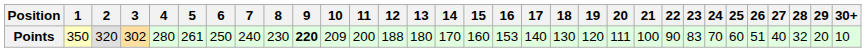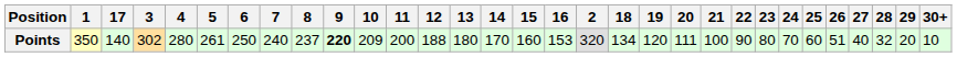 <table class="wikitable" style="font-size: 90%;">
 <tr>
 <th>Position</th>
 <th>1</th>
-<th>2</th>
+<th>17</th>
 <th>3</th>
 <th>4</th>
 <th>5</th>
 <th>6</th>
 <th>7</th>
 <th>8</th>
 <th>9</th>
 <th>10</th>
 <th>11</th>
 <th>12</th>
 <th>13</th>
 <th>14</th>
 <th>15</th>
 <th>16</th>
-<th>17</th>
+<th>2</th>
 <th>18</th>
 <th>19</th>
 <th>20</th>
 <th>21</th>
 <th>22</th>
 <th>23</th>
 <th>24</th>
 <th>25</th>
 <th>26</th>
 <th>27</th>
 <th>28</th>
 <th>29</th>
 <th>30+</th>
 </tr>
 <tr>
 <th>Points</th>
 <td style="background:#ffffbf;">350</td>
-<td style="background:#dfdfdf;">320</td>
+<td style="background:#dfffdf;">140</td>
 <td style="background:#ffdf9f;">302</td>
 <td style="background:#dfffdf;">280</td>
 <td style="background:#dfffdf;">261</td>
 <td style="background:#dfffdf;">250</td>
 <td style="background:#dfffdf;">240</td>
-<td style="background:#dfffdf;">230</td>
+<td style="background:#dfffdf;">237</td>
 <td style="background:#dfffdf;"><strong>220</strong></td>
 <td style="background:#dfffdf;">209</td>
 <td style="background:#dfffdf;">200</td>
 <td style="background:#dfffdf;">188</td>
 <td style="background:#dfffdf;">180</td>
 <td style="background:#dfffdf;">170</td>
 <td style="background:#dfffdf;">160</td>
 <td style="background:#dfffdf;">153</td>
-<td style="background:#dfffdf;">140</td>
-<td style="background:#dfffdf;">130</td>
+<td style="background:#dfdfdf;">320</td>
+<td style="background:#dfffdf;">134</td>
 <td style="background:#dfffdf;">120</td>
 <td style="background:#dfffdf;">111</td>
 <td style="background:#dfffdf;">100</td>
 <td style="background:#dfffdf;">90</td>
-<td style="background:#dfffdf;">83</td>
+<td style="background:#dfffdf;">80</td>
 <td style="background:#dfffdf;">70</td>
 <td style="background:#dfffdf;">60</td>
 <td style="background:#dfffdf;">51</td>
 <td style="background:#dfffdf;">40</td>
 <td style="background:#dfffdf;">32</td>
 <td style="background:#dfffdf;">20</td>
 <td style="background:#dfffdf;">10</td>
 </tr>
 </table>
